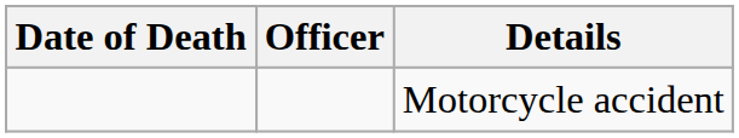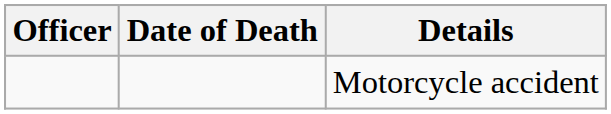 <table class="wikitable">
 <tr>
+<th>Officer</th>
 <th>Date of Death</th>
-<th>Officer</th>
 <th>Details</th>
 </tr>
 <tr>
 <td></td>
 <td></td>
 <td>Motorcycle accident</td>
 </tr>
 </table>
